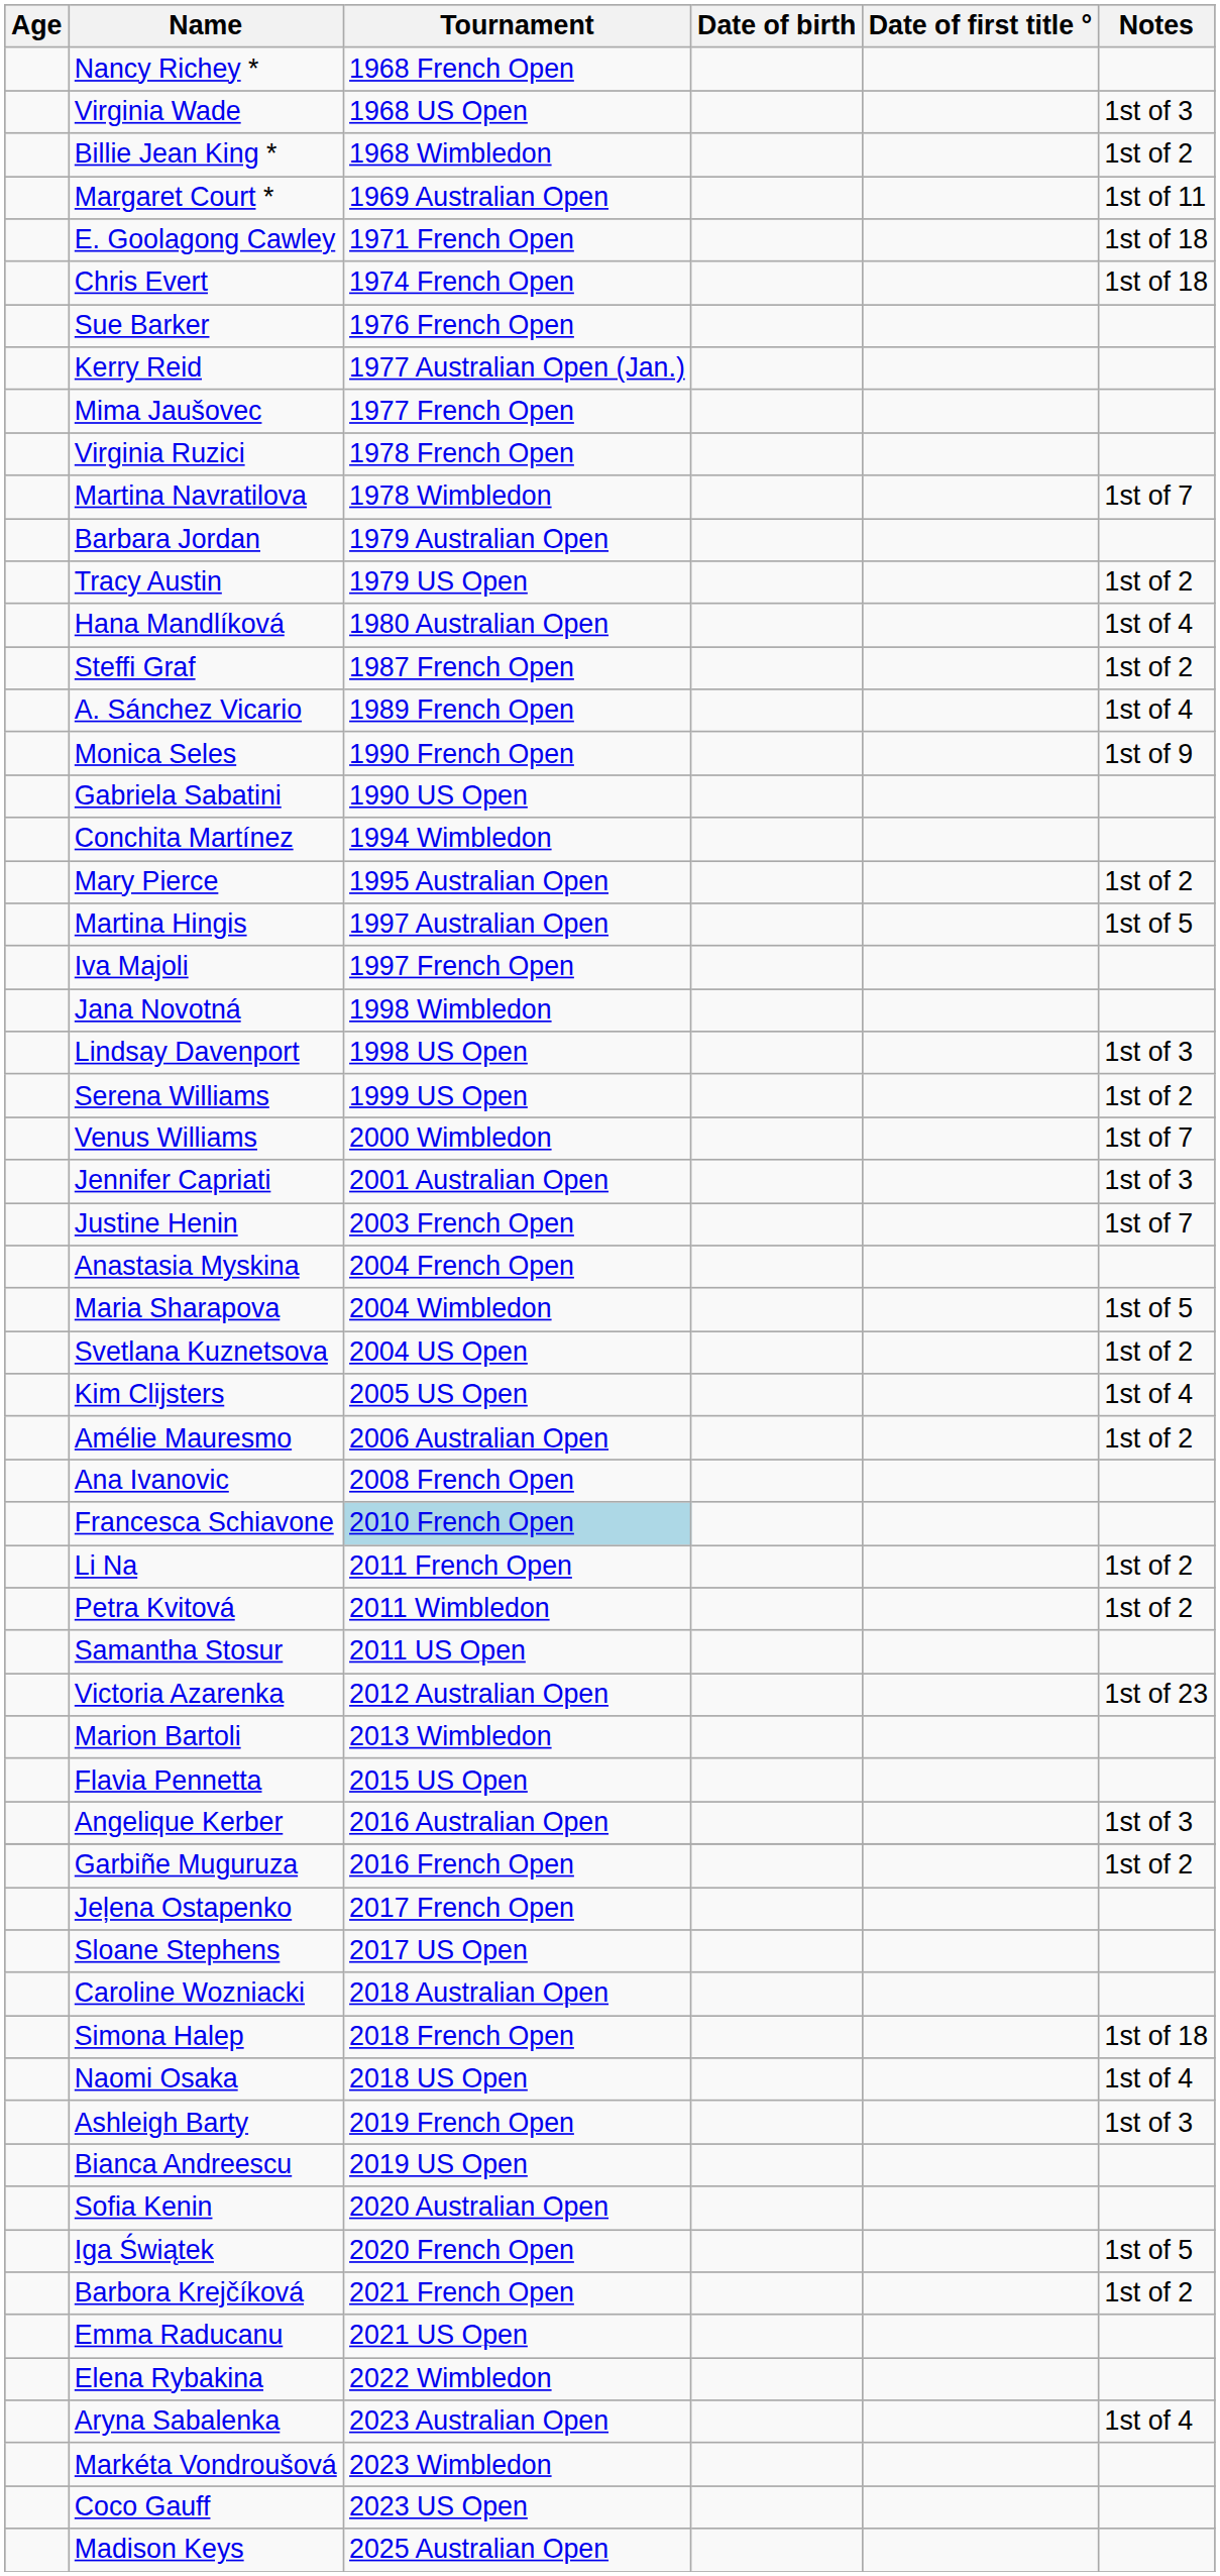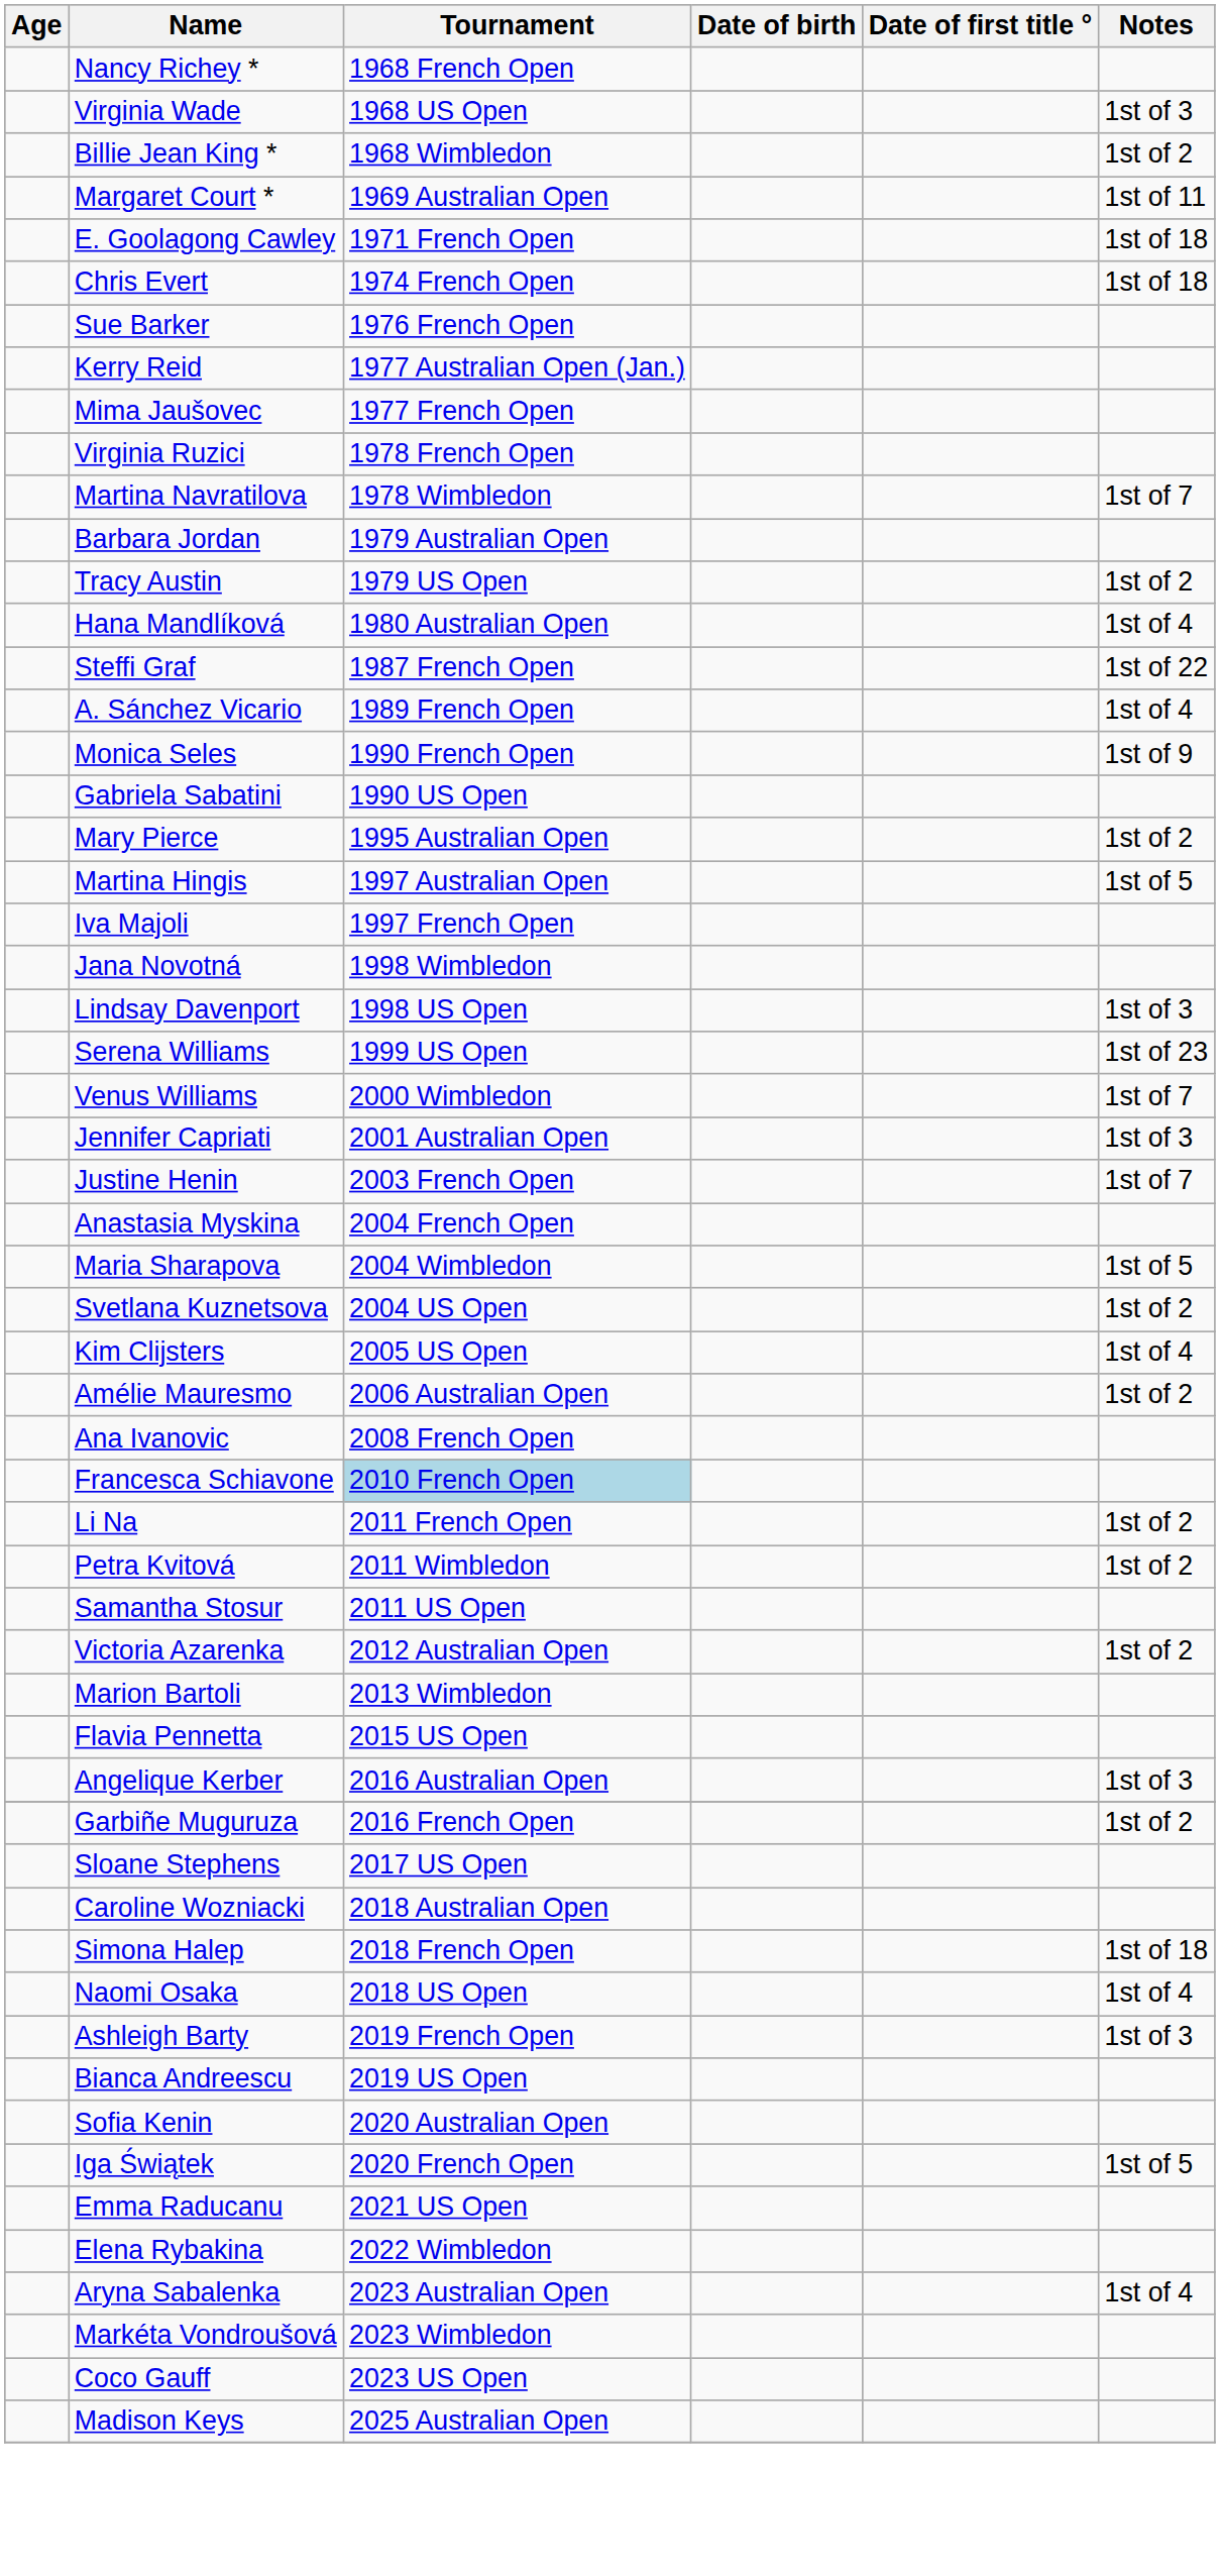 <table class="wikitable sortable">
 <tr>
 <th>Age</th>
 <th>Name</th>
 <th>Tournament</th>
 <th>Date of  birth</th>
 <th>Date of first title °</th>
 <th>Notes</th>
 </tr>
 <tr>
 <td></td>
 <td> <a href='#'>Nancy Richey</a> *</td>
 <td><a href='#'>1968 French Open</a></td>
 <td></td>
 <td></td>
 <td></td>
 </tr>
 <tr>
 <td></td>
 <td> <a href='#'>Virginia Wade</a></td>
 <td><a href='#'>1968 US Open</a></td>
 <td></td>
 <td></td>
 <td>1st of 3</td>
 </tr>
 <tr>
 <td></td>
 <td> <a href='#'>Billie Jean King</a> *</td>
 <td><a href='#'>1968  Wimbledon</a></td>
 <td></td>
 <td></td>
 <td>1st of 2</td>
 </tr>
 <tr>
 <td></td>
 <td> <a href='#'>Margaret Court</a> *</td>
 <td><a href='#'>1969 Australian Open</a></td>
 <td></td>
 <td></td>
 <td>1st of 11</td>
 </tr>
 <tr>
 <td></td>
 <td> <a href='#'>E. Goolagong Cawley</a></td>
 <td><a href='#'>1971 French Open</a></td>
 <td></td>
 <td></td>
 <td>1st of 18</td>
 </tr>
 <tr>
 <td></td>
 <td> <a href='#'>Chris Evert</a></td>
 <td><a href='#'>1974 French Open</a></td>
 <td></td>
 <td></td>
 <td>1st of 18</td>
 </tr>
 <tr>
 <td></td>
 <td> <a href='#'>Sue Barker</a></td>
 <td><a href='#'>1976 French Open</a></td>
 <td></td>
 <td></td>
 <td></td>
 </tr>
 <tr>
 <td></td>
 <td> <a href='#'>Kerry Reid</a></td>
 <td><a href='#'>1977  Australian Open (Jan.)</a></td>
 <td></td>
 <td></td>
 <td></td>
 </tr>
 <tr>
 <td></td>
 <td> <a href='#'>Mima Jaušovec</a></td>
 <td><a href='#'>1977 French Open</a></td>
 <td></td>
 <td></td>
 <td></td>
 </tr>
 <tr>
 <td></td>
 <td> <a href='#'>Virginia  Ruzici</a></td>
 <td><a href='#'>1978 French Open</a></td>
 <td></td>
 <td></td>
 <td></td>
 </tr>
 <tr>
 <td></td>
 <td> <a href='#'>Martina Navratilova</a></td>
 <td><a href='#'>1978  Wimbledon</a></td>
 <td></td>
 <td></td>
 <td>1st of 7</td>
 </tr>
 <tr>
 <td></td>
 <td> <a href='#'>Barbara Jordan</a></td>
 <td><a href='#'>1979 Australian Open</a></td>
 <td></td>
 <td></td>
 <td></td>
 </tr>
 <tr>
 <td></td>
 <td> <a href='#'>Tracy Austin</a></td>
 <td><a href='#'>1979 US Open</a></td>
 <td></td>
 <td></td>
 <td>1st of 2</td>
 </tr>
 <tr>
 <td></td>
 <td> <a href='#'>Hana Mandlíková</a></td>
 <td><a href='#'>1980 Australian Open</a></td>
 <td></td>
 <td></td>
 <td>1st of 4</td>
 </tr>
 <tr>
 <td></td>
 <td> <a href='#'>Steffi Graf</a></td>
 <td><a href='#'>1987 French Open</a></td>
 <td></td>
 <td></td>
-<td>1st of 2</td>
+<td>1st of 22</td>
 </tr>
 <tr>
 <td></td>
 <td> <a href='#'>A. Sánchez Vicario</a></td>
 <td><a href='#'>1989 French Open</a></td>
 <td></td>
 <td></td>
 <td>1st of 4</td>
 </tr>
 <tr>
 <td></td>
 <td> <a href='#'>Monica Seles</a></td>
 <td><a href='#'>1990 French Open</a></td>
 <td></td>
 <td></td>
 <td>1st of 9</td>
 </tr>
 <tr>
 <td></td>
 <td> <a href='#'>Gabriela Sabatini</a></td>
 <td><a href='#'>1990 US Open</a></td>
-<td></td>
-<td></td>
-<td></td>
-</tr>
-<tr>
-<td></td>
-<td> <a href='#'>Conchita Martínez</a></td>
-<td><a href='#'>1994  Wimbledon</a></td>
 <td></td>
 <td></td>
 <td></td>
 </tr>
 <tr>
 <td></td>
 <td> <a href='#'>Mary Pierce</a></td>
 <td><a href='#'>1995 Australian Open</a></td>
 <td></td>
 <td></td>
 <td>1st of 2</td>
 </tr>
 <tr>
 <td></td>
 <td> <a href='#'>Martina Hingis</a></td>
 <td><a href='#'>1997 Australian Open</a></td>
 <td></td>
 <td></td>
 <td>1st of 5</td>
 </tr>
 <tr>
 <td></td>
 <td> <a href='#'>Iva Majoli</a></td>
 <td><a href='#'>1997 French Open</a></td>
 <td></td>
 <td></td>
 <td></td>
 </tr>
 <tr>
 <td></td>
 <td> <a href='#'>Jana Novotná</a></td>
 <td><a href='#'>1998  Wimbledon</a></td>
 <td></td>
 <td></td>
 <td></td>
 </tr>
 <tr>
 <td></td>
 <td> <a href='#'>Lindsay Davenport</a></td>
 <td><a href='#'>1998 US Open</a></td>
 <td></td>
 <td></td>
 <td>1st of 3</td>
 </tr>
 <tr>
 <td></td>
 <td> <a href='#'>Serena Williams</a></td>
 <td><a href='#'>1999 US Open</a></td>
 <td></td>
 <td></td>
-<td>1st of 2</td>
+<td>1st of 23</td>
 </tr>
 <tr>
 <td></td>
 <td> <a href='#'>Venus Williams</a></td>
 <td><a href='#'>2000  Wimbledon</a></td>
 <td></td>
 <td></td>
 <td>1st of 7</td>
 </tr>
 <tr>
 <td></td>
 <td> <a href='#'>Jennifer Capriati</a></td>
 <td><a href='#'>2001 Australian Open</a></td>
 <td></td>
 <td></td>
 <td>1st of 3</td>
 </tr>
 <tr>
 <td></td>
 <td> <a href='#'>Justine Henin</a></td>
 <td><a href='#'>2003 French Open</a></td>
 <td></td>
 <td></td>
 <td>1st of 7</td>
 </tr>
 <tr>
 <td></td>
 <td> <a href='#'>Anastasia Myskina</a></td>
 <td><a href='#'>2004 French Open</a></td>
 <td></td>
 <td></td>
 <td></td>
 </tr>
 <tr>
 <td></td>
 <td> <a href='#'>Maria Sharapova</a></td>
 <td><a href='#'>2004  Wimbledon</a></td>
 <td></td>
 <td></td>
 <td>1st of 5</td>
 </tr>
 <tr>
 <td></td>
 <td> <a href='#'>Svetlana Kuznetsova</a></td>
 <td><a href='#'>2004 US Open</a></td>
 <td></td>
 <td></td>
 <td>1st of 2</td>
 </tr>
 <tr>
 <td></td>
 <td> <a href='#'>Kim Clijsters</a></td>
 <td><a href='#'>2005 US Open</a></td>
 <td></td>
 <td></td>
 <td>1st of 4</td>
 </tr>
 <tr>
 <td></td>
 <td> <a href='#'>Amélie Mauresmo</a></td>
 <td><a href='#'>2006 Australian Open</a></td>
 <td></td>
 <td></td>
 <td>1st of 2</td>
 </tr>
 <tr>
 <td></td>
 <td> <a href='#'>Ana Ivanovic</a></td>
 <td><a href='#'>2008 French Open</a></td>
 <td></td>
 <td></td>
 <td></td>
 </tr>
 <tr>
 <td></td>
 <td> <a href='#'>Francesca Schiavone</a></td>
 <td style="background: lightblue;"><a href='#'>2010 French Open</a></td>
 <td></td>
 <td></td>
 <td></td>
 </tr>
 <tr>
 <td></td>
 <td> <a href='#'>Li Na</a></td>
 <td><a href='#'>2011 French Open</a></td>
 <td></td>
 <td></td>
 <td>1st of 2</td>
 </tr>
 <tr>
 <td></td>
 <td> <a href='#'>Petra Kvitová</a></td>
 <td><a href='#'>2011  Wimbledon</a></td>
 <td></td>
 <td></td>
 <td>1st of 2</td>
 </tr>
 <tr>
 <td></td>
 <td> <a href='#'>Samantha Stosur</a></td>
 <td><a href='#'>2011 US Open</a></td>
 <td></td>
 <td></td>
 <td></td>
 </tr>
 <tr>
 <td></td>
 <td> <a href='#'>Victoria  Azarenka</a></td>
 <td><a href='#'>2012 Australian Open</a></td>
 <td></td>
 <td></td>
-<td>1st of 23</td>
+<td>1st of 2</td>
 </tr>
 <tr>
 <td></td>
 <td> <a href='#'>Marion Bartoli</a></td>
 <td><a href='#'>2013  Wimbledon</a></td>
 <td></td>
 <td></td>
 <td></td>
 </tr>
 <tr>
 <td></td>
 <td> <a href='#'>Flavia Pennetta</a></td>
 <td><a href='#'>2015 US Open</a></td>
 <td></td>
 <td></td>
 <td></td>
 </tr>
 <tr>
 <td></td>
 <td> <a href='#'>Angelique Kerber</a></td>
 <td><a href='#'>2016 Australian Open</a></td>
 <td></td>
 <td></td>
 <td>1st of 3</td>
 </tr>
 <tr>
 </tr>
 <tr>
 <td></td>
 <td> <a href='#'>Garbiñe Muguruza</a></td>
 <td><a href='#'>2016 French Open</a></td>
 <td></td>
 <td></td>
 <td>1st of 2</td>
-</tr>
-<tr>
-<td></td>
-<td> <a href='#'>Jeļena Ostapenko</a></td>
-<td><a href='#'>2017 French Open</a></td>
-<td></td>
-<td></td>
-<td></td>
 </tr>
 <tr>
 <td></td>
 <td> <a href='#'>Sloane Stephens</a></td>
 <td><a href='#'>2017 US Open</a></td>
 <td></td>
 <td></td>
 <td></td>
 </tr>
 <tr>
 <td></td>
 <td> <a href='#'>Caroline Wozniacki</a></td>
 <td><a href='#'>2018 Australian Open</a></td>
 <td></td>
 <td></td>
 <td></td>
 </tr>
 <tr>
 <td></td>
 <td> <a href='#'>Simona Halep</a></td>
 <td><a href='#'>2018 French Open</a></td>
 <td></td>
 <td></td>
 <td>1st of 18</td>
 </tr>
 <tr>
 <td></td>
 <td> <a href='#'>Naomi Osaka</a></td>
 <td><a href='#'>2018 US Open</a></td>
 <td></td>
 <td></td>
 <td>1st of 4</td>
 </tr>
 <tr>
 <td></td>
 <td> <a href='#'>Ashleigh Barty</a></td>
 <td><a href='#'>2019 French Open</a></td>
 <td></td>
 <td></td>
 <td>1st of 3</td>
 </tr>
 <tr>
 <td></td>
 <td> <a href='#'>Bianca Andreescu</a></td>
 <td><a href='#'>2019 US Open</a></td>
 <td></td>
 <td></td>
 <td></td>
 </tr>
 <tr>
 <td></td>
 <td> <a href='#'>Sofia Kenin</a></td>
 <td><a href='#'>2020 Australian Open</a></td>
 <td></td>
 <td></td>
 <td></td>
 </tr>
 <tr>
 <td></td>
 <td> <a href='#'>Iga Świątek</a></td>
 <td><a href='#'>2020 French Open</a></td>
 <td></td>
 <td></td>
 <td>1st of 5</td>
 </tr>
 <tr>
 <td></td>
-<td> <a href='#'>Barbora Krejčíková</a></td>
-<td><a href='#'>2021 French Open</a></td>
-<td></td>
-<td></td>
-<td>1st of 2</td>
-</tr>
-<tr>
-<td></td>
 <td> <a href='#'>Emma Raducanu</a></td>
 <td><a href='#'>2021 US Open</a></td>
 <td></td>
 <td></td>
 <td></td>
 </tr>
 <tr>
 <td></td>
 <td> <a href='#'>Elena Rybakina</a></td>
 <td><a href='#'>2022 Wimbledon</a></td>
 <td></td>
 <td></td>
 <td></td>
 </tr>
 <tr>
 <td></td>
 <td> <a href='#'>Aryna Sabalenka</a></td>
 <td><a href='#'>2023 Australian Open</a></td>
 <td></td>
 <td></td>
 <td>1st of 4</td>
 </tr>
 <tr>
 <td></td>
 <td> <a href='#'>Markéta Vondroušová</a></td>
 <td><a href='#'>2023 Wimbledon</a></td>
 <td></td>
 <td></td>
 <td></td>
 </tr>
 <tr>
 <td></td>
 <td> <a href='#'>Coco Gauff</a></td>
 <td><a href='#'>2023 US Open</a></td>
 <td></td>
 <td></td>
 <td></td>
 </tr>
 <tr>
 <td></td>
 <td> <a href='#'>Madison Keys</a></td>
 <td><a href='#'>2025 Australian Open</a></td>
 <td></td>
 <td></td>
 <td></td>
 </tr>
 <tr>
 </tr>
 </table>
